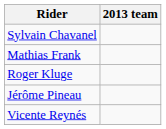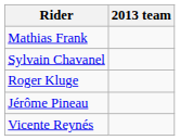 <table class="wikitable">
 <tr>
 <th>Rider</th>
 <th>2013 team</th>
 </tr>
 <tr>
-<td><a href='#'>Sylvain Chavanel</a></td>
+<td><a href='#'>Mathias Frank</a></td>
 <td></td>
 </tr>
 <tr>
-<td><a href='#'>Mathias Frank</a></td>
+<td><a href='#'>Sylvain Chavanel</a></td>
 <td></td>
 </tr>
 <tr>
 <td><a href='#'>Roger Kluge</a></td>
 <td></td>
 </tr>
 <tr>
 <td><a href='#'>Jérôme Pineau</a></td>
 <td></td>
 </tr>
 <tr>
 <td><a href='#'>Vicente Reynés</a></td>
 <td></td>
 </tr>
 </table>
